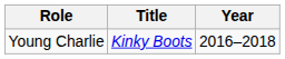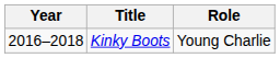 <table class="wikitable sortable">
 <tr>
+<th>Year</th>
+<th>Title</th>
 <th>Role</th>
-<th>Title</th>
-<th>Year</th>
 </tr>
 <tr>
+<td>2016–2018</td>
+<td><em><a href='#'>Kinky Boots</a></em></td>
 <td>Young Charlie</td>
-<td><em><a href='#'>Kinky Boots</a></em></td>
-<td>2016–2018</td>
 </tr>
 </table>
